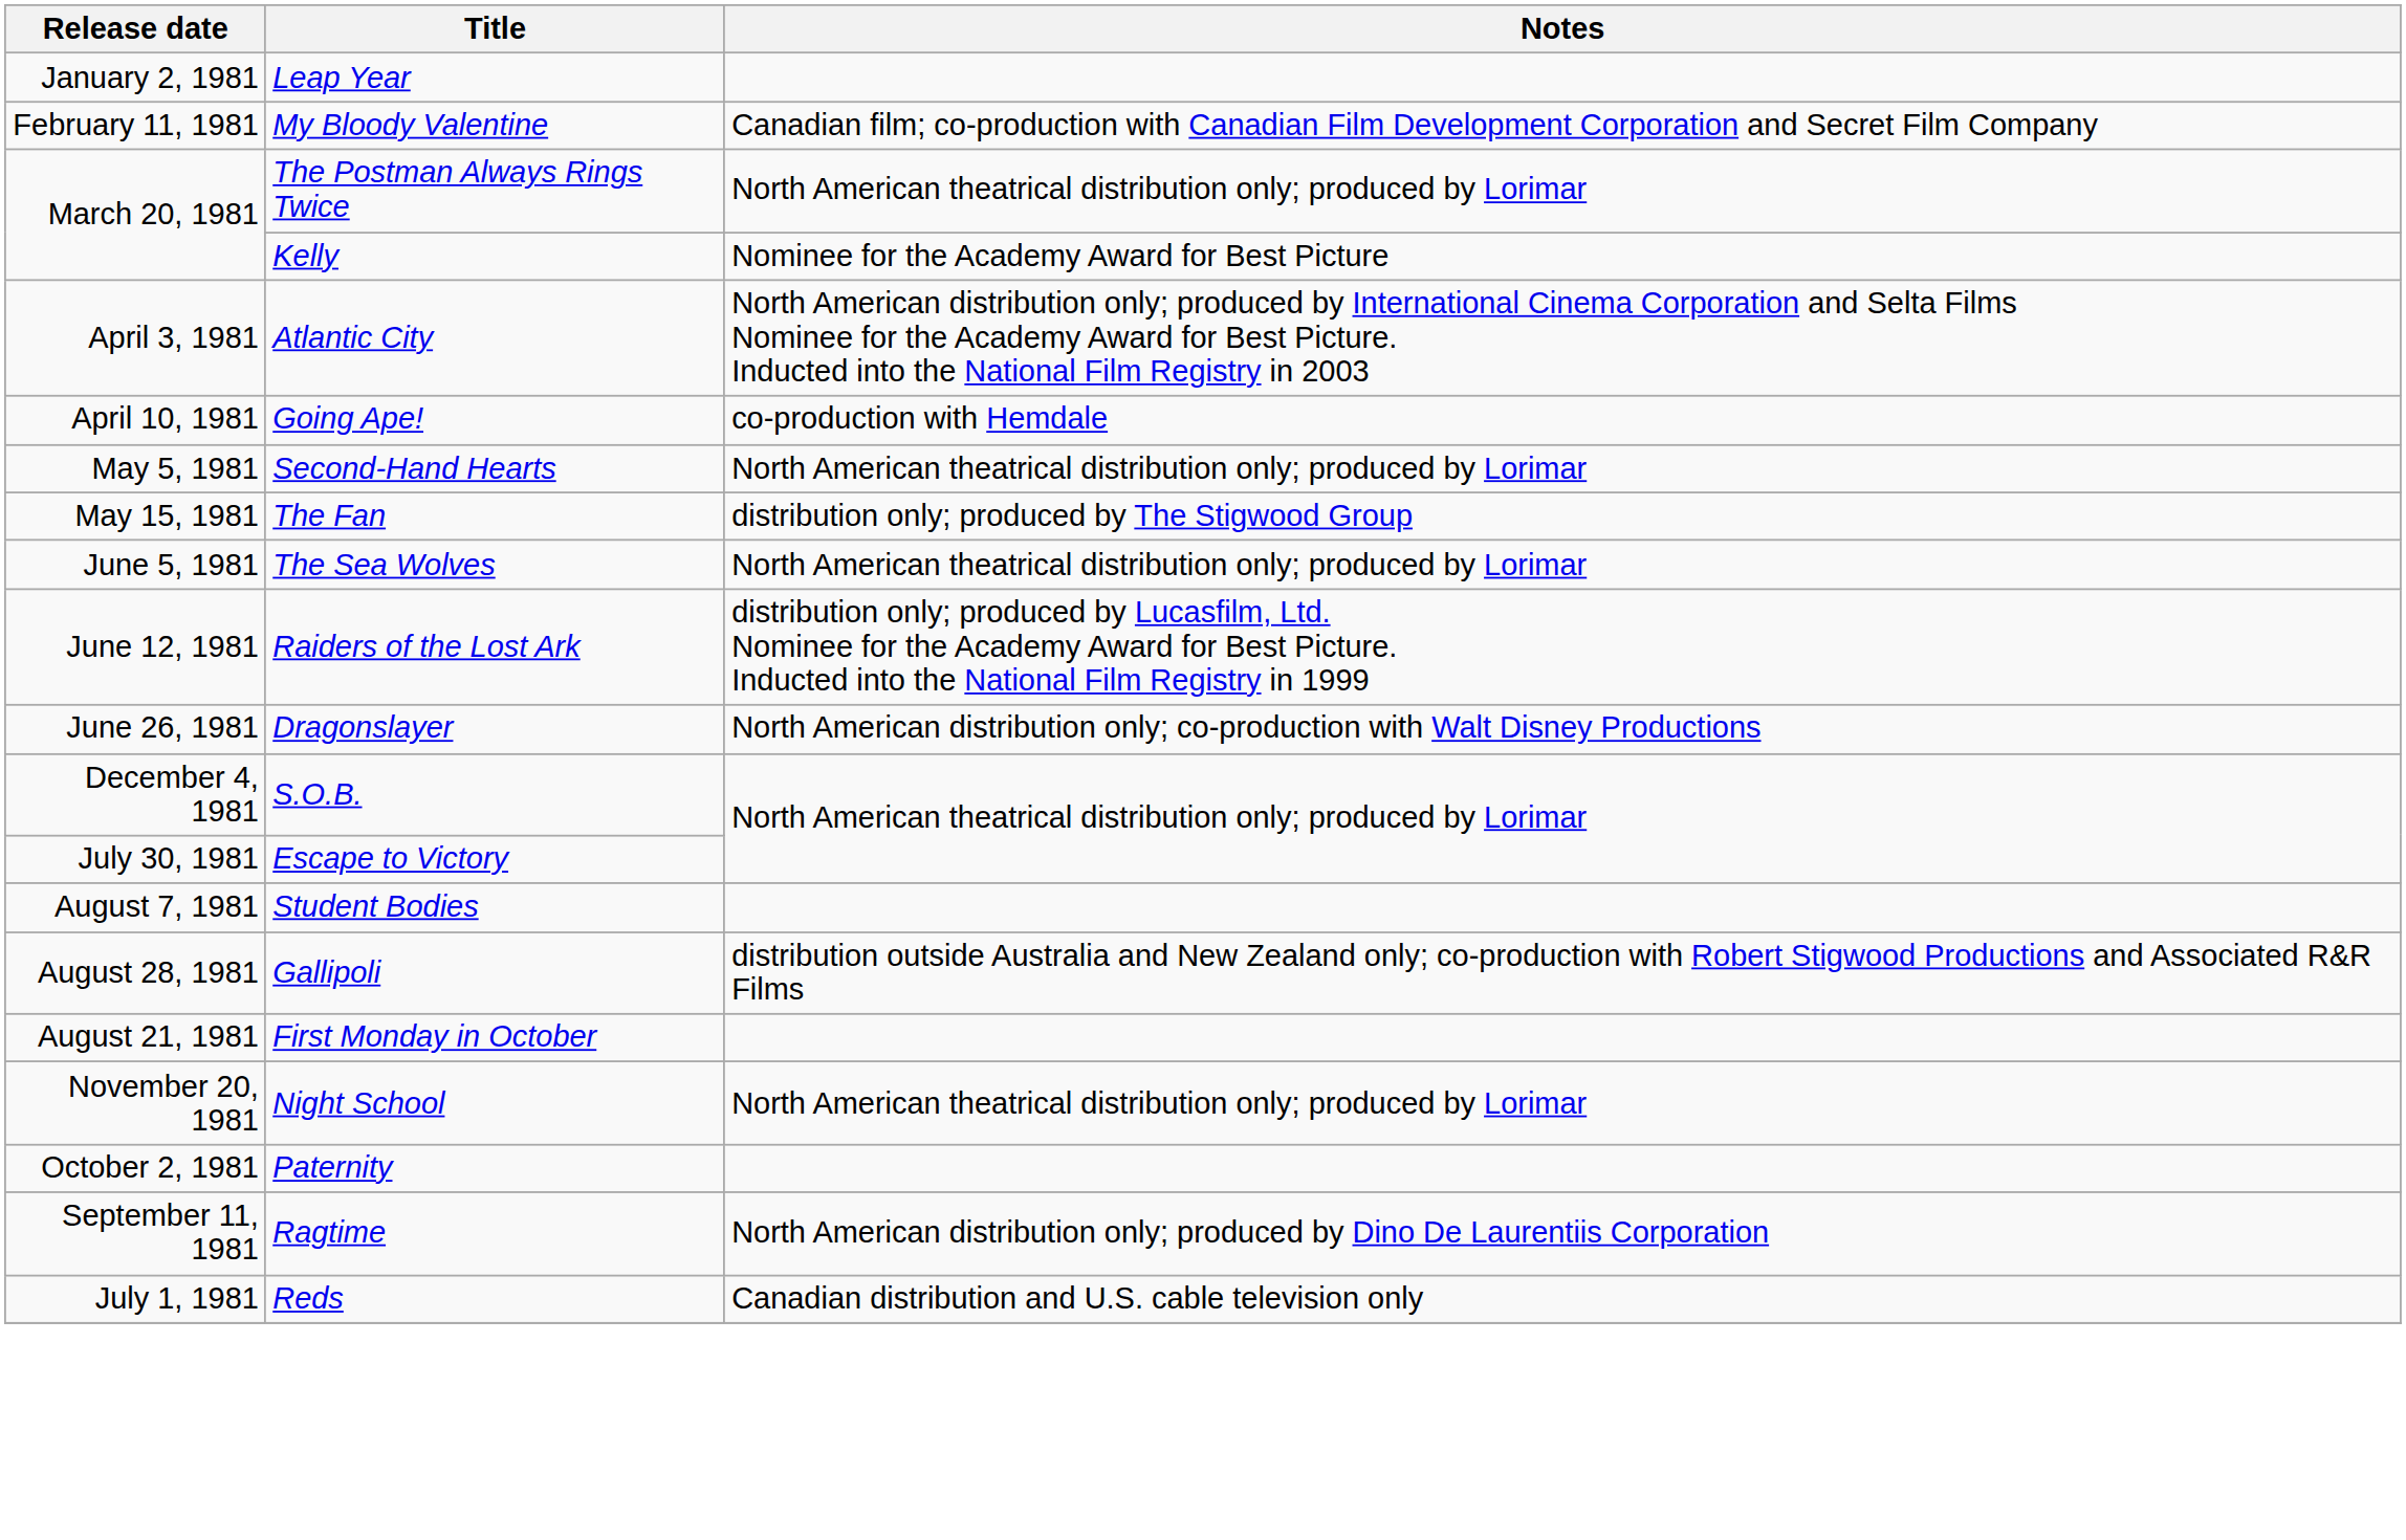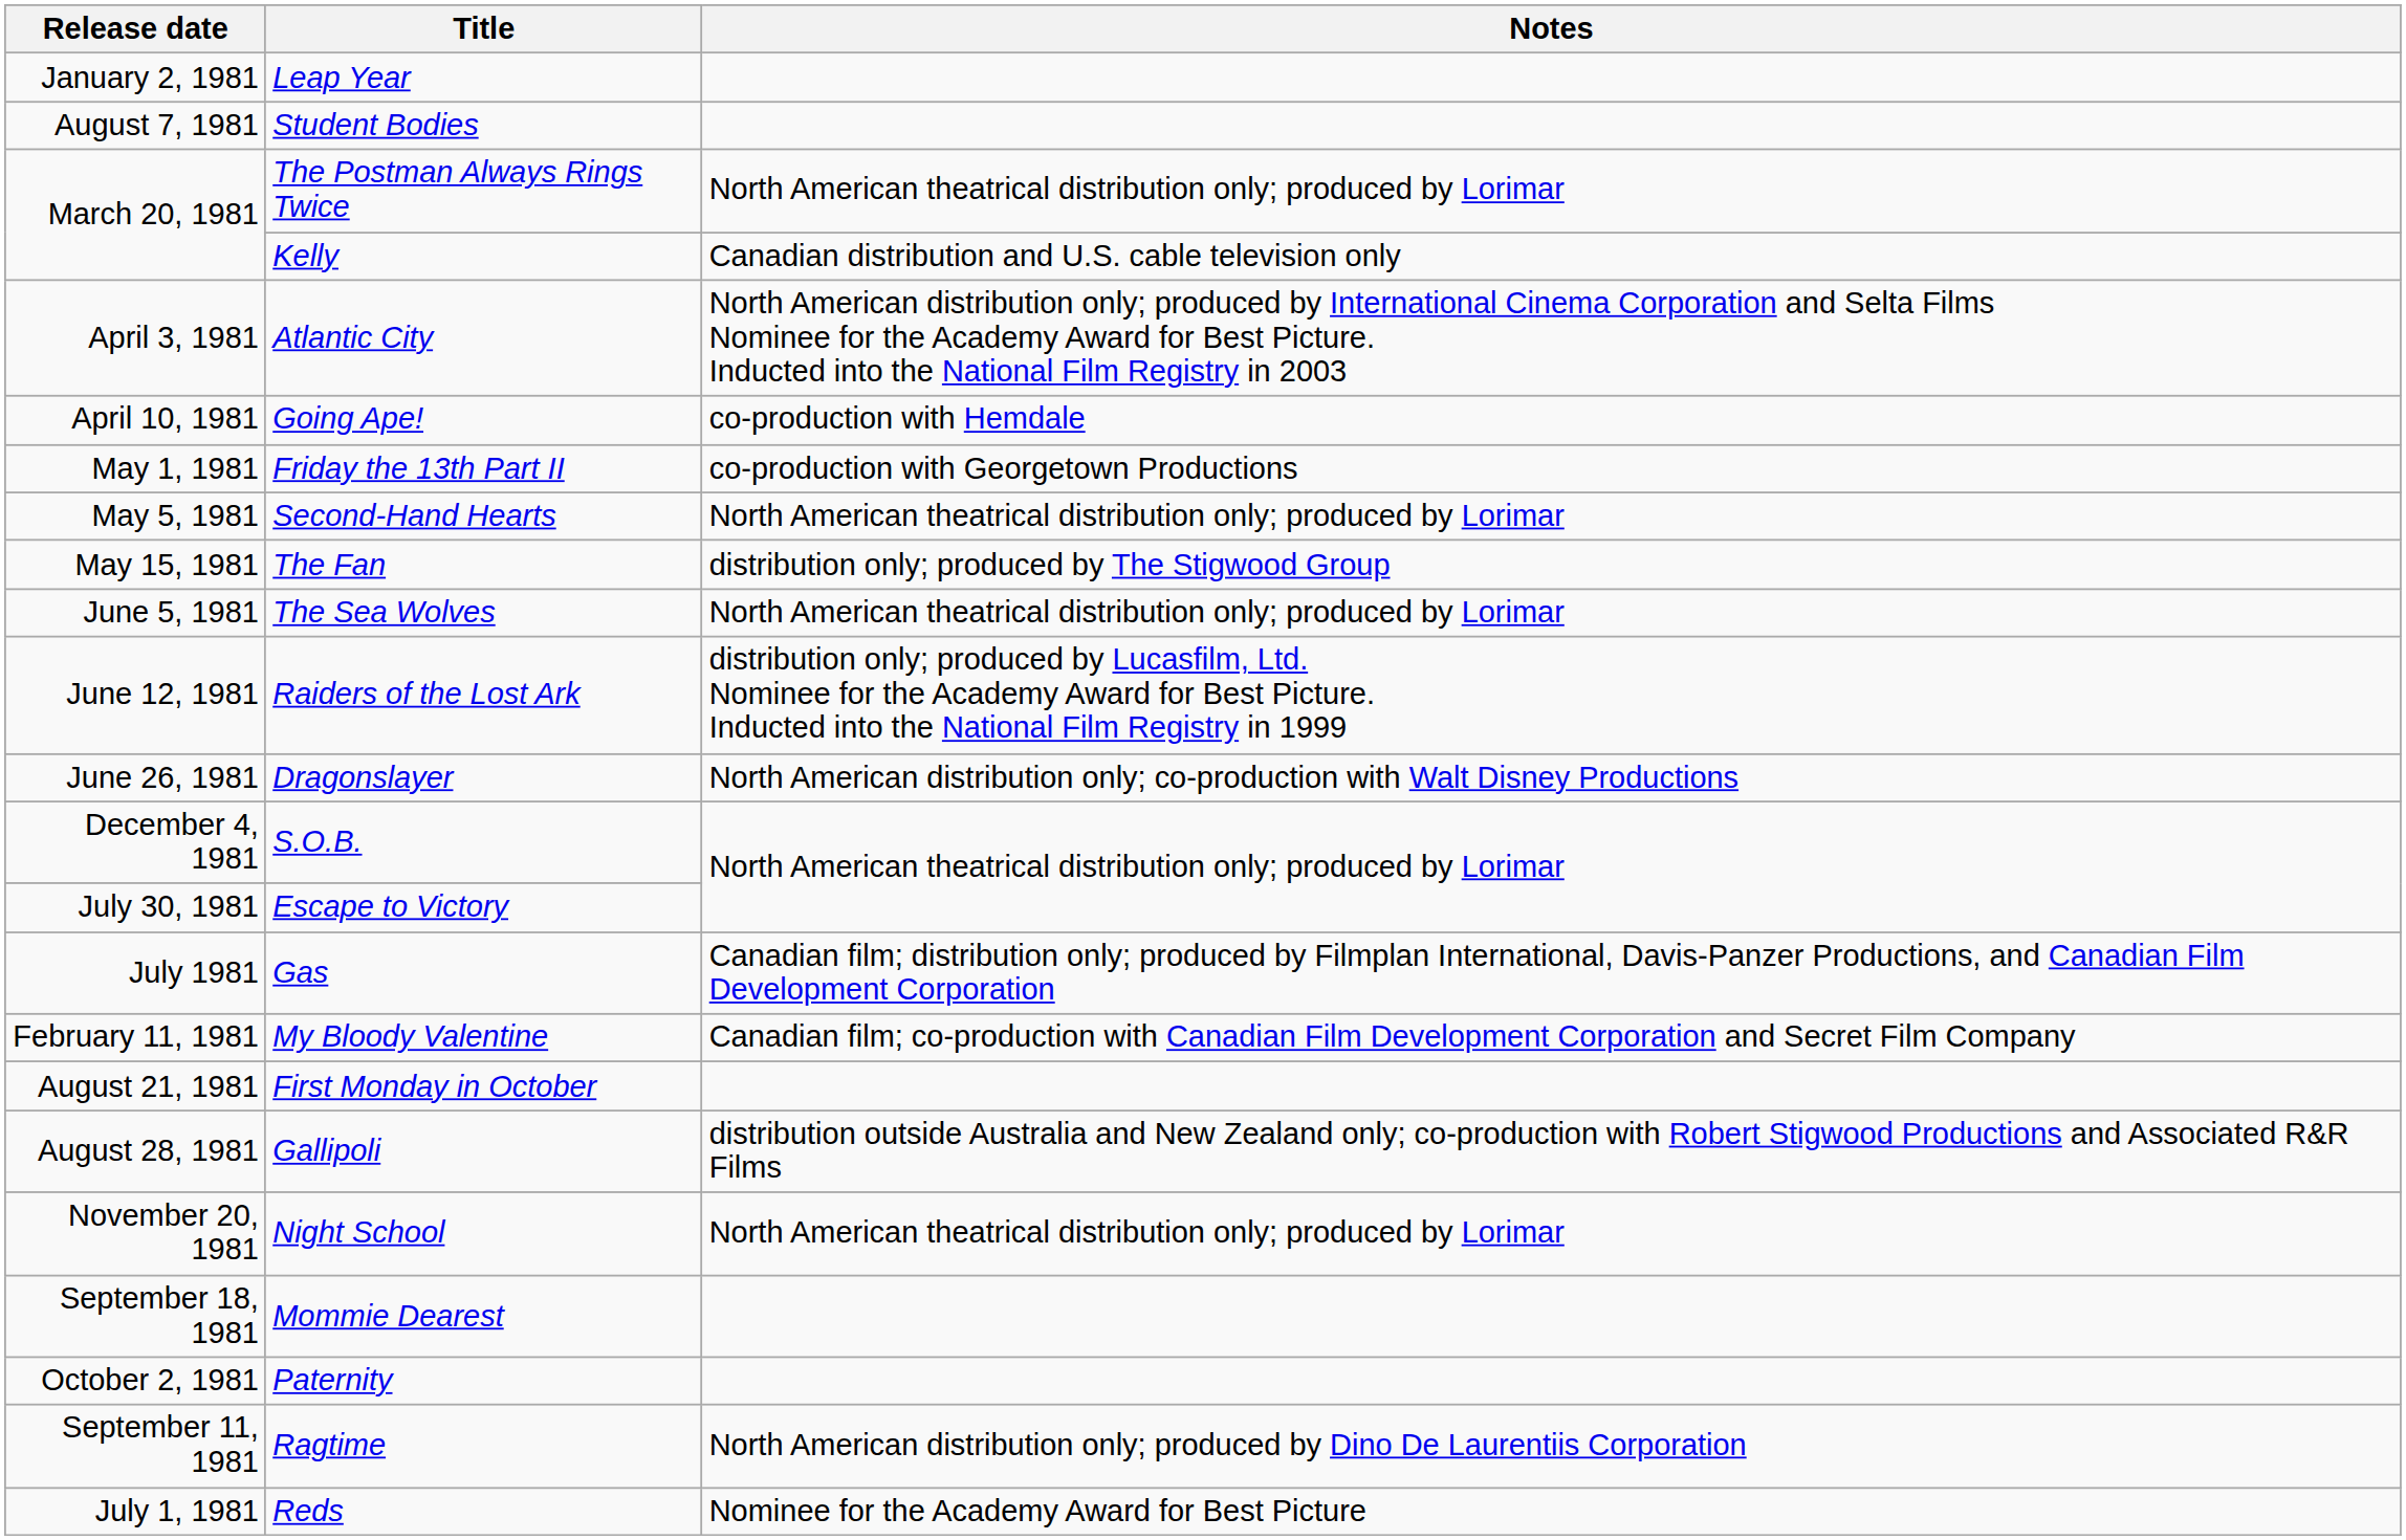 <table class="wikitable sortable" style="width:100%;">
 <tr>
 <th scope="col" style="width:130px;">Release date</th>
 <th>Title</th>
 <th>Notes</th>
 </tr>
 <tr>
 <td style="text-align:right;">January 2, 1981</td>
 <td><em><a href='#'>Leap Year</a></em></td>
 </tr>
 <tr>
-<td style="text-align:right;">February 11, 1981</td>
-<td><em><a href='#'>My Bloody Valentine</a></em></td>
-<td>Canadian film; co-production with <a href='#'>Canadian Film Development Corporation</a> and Secret Film Company</td>
+<td style="text-align:right;">August 7, 1981</td>
+<td><em><a href='#'>Student Bodies</a></em></td>
+<td></td>
 </tr>
 <tr>
 <td style="text-align:right;" rowspan="2">March 20, 1981</td>
 <td><em><a href='#'>The Postman Always Rings Twice</a></em></td>
 <td>North American theatrical distribution only; produced by <a href='#'>Lorimar</a></td>
 </tr>
 <tr>
 <td><em><a href='#'>Kelly</a></em></td>
-<td>Nominee for the Academy Award for Best Picture</td>
+<td>Canadian distribution and U.S. cable television only</td>
 </tr>
 <tr>
 <td style="text-align:right;">April 3, 1981</td>
 <td><em><a href='#'>Atlantic City</a></em></td>
 <td>North American distribution only; produced by <a href='#'>International Cinema Corporation</a> and Selta Films<br>Nominee for the Academy Award for Best Picture.<br>Inducted into the <a href='#'>National Film Registry</a> in 2003</td>
 </tr>
 <tr>
 <td style="text-align:right;">April 10, 1981</td>
 <td><em><a href='#'>Going Ape!</a></em></td>
 <td>co-production with <a href='#'>Hemdale</a></td>
+</tr>
+<tr>
+<td style="text-align:right;">May 1, 1981</td>
+<td><em><a href='#'>Friday the 13th Part II</a></em></td>
+<td>co-production with Georgetown Productions</td>
 </tr>
 <tr>
 <td style="text-align:right;">May 5, 1981</td>
 <td><em><a href='#'>Second-Hand Hearts</a></em></td>
 <td>North American theatrical distribution only; produced by <a href='#'>Lorimar</a></td>
 </tr>
 <tr>
 <td style="text-align:right;">May 15, 1981</td>
 <td><em><a href='#'>The Fan</a></em></td>
 <td>distribution only; produced by <a href='#'>The Stigwood Group</a></td>
 </tr>
 <tr>
 <td style="text-align:right;">June 5, 1981</td>
 <td><em><a href='#'>The Sea Wolves</a></em></td>
 <td>North American theatrical distribution only; produced by <a href='#'>Lorimar</a></td>
 </tr>
 <tr>
 <td style="text-align:right;">June 12, 1981</td>
 <td><em><a href='#'>Raiders of the Lost Ark</a></em></td>
 <td>distribution only; produced by <a href='#'>Lucasfilm, Ltd.</a><br>Nominee for the Academy Award for Best Picture.<br>Inducted into the <a href='#'>National Film Registry</a> in 1999</td>
 </tr>
 <tr>
 <td style="text-align:right;">June 26, 1981</td>
 <td><em><a href='#'>Dragonslayer</a></em></td>
 <td>North American distribution only; co-production with <a href='#'>Walt Disney Productions</a></td>
 </tr>
 <tr>
 <td style="text-align:right;">December 4, 1981</td>
 <td><em><a href='#'>S.O.B.</a></em></td>
 <td rowspan="2">North American theatrical distribution only; produced by <a href='#'>Lorimar</a></td>
 </tr>
 <tr>
 <td style="text-align:right;">July 30, 1981</td>
 <td><em><a href='#'>Escape to Victory</a></em></td>
 </tr>
 <tr>
-<td style="text-align:right;">August 7, 1981</td>
-<td><em><a href='#'>Student Bodies</a></em></td>
+<td style="text-align:right;">July 1981</td>
+<td><em><a href='#'>Gas</a></em></td>
+<td>Canadian film; distribution only; produced by Filmplan International, Davis-Panzer Productions, and <a href='#'>Canadian Film Development Corporation</a></td>
+</tr>
+<tr>
+<td style="text-align:right;">February 11, 1981</td>
+<td><em><a href='#'>My Bloody Valentine</a></em></td>
+<td>Canadian film; co-production with <a href='#'>Canadian Film Development Corporation</a> and Secret Film Company</td>
+</tr>
+<tr>
+<td style="text-align:right;">August 21, 1981</td>
+<td><em><a href='#'>First Monday in October</a></em></td>
 <td></td>
 </tr>
 <tr>
 <td style="text-align:right;">August 28, 1981</td>
 <td><em><a href='#'>Gallipoli</a></em></td>
 <td>distribution outside Australia and New Zealand only; co-production with <a href='#'>Robert Stigwood Productions</a> and Associated R&R Films</td>
 </tr>
 <tr>
-<td style="text-align:right;">August 21, 1981</td>
-<td><em><a href='#'>First Monday in October</a></em></td>
-<td></td>
-</tr>
-<tr>
 <td style="text-align:right;">November 20, 1981</td>
 <td><em><a href='#'>Night School</a></em></td>
 <td>North American theatrical distribution only; produced by <a href='#'>Lorimar</a></td>
+</tr>
+<tr>
+<td style="text-align:right;">September 18, 1981</td>
+<td><em><a href='#'>Mommie Dearest</a></em></td>
+<td></td>
 </tr>
 <tr>
 <td style="text-align:right;">October 2, 1981</td>
 <td><em><a href='#'>Paternity</a></em></td>
 <td></td>
 </tr>
 <tr>
 <td style="text-align:right;">September 11, 1981</td>
 <td><em><a href='#'>Ragtime</a></em></td>
 <td>North American distribution only; produced by <a href='#'>Dino De Laurentiis Corporation</a></td>
 </tr>
 <tr>
 <td style="text-align:right;">July 1, 1981</td>
 <td><em><a href='#'>Reds</a></em></td>
-<td>Canadian distribution and U.S. cable television only</td>
+<td>Nominee for the Academy Award for Best Picture</td>
 </tr>
 <tr>
 </tr>
 </table>
